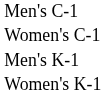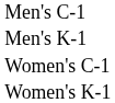 <table>
 <tr>
 <td>Men's C-1<br></td>
+<td></td>
+<td></td>
+<td></td>
+</tr>
+<tr>
+<td>Men's K-1<br></td>
 <td></td>
 <td></td>
 <td></td>
 </tr>
 <tr>
 <td>Women's C-1<br></td>
 <td></td>
 <td></td>
 <td></td>
 </tr>
 <tr>
-<td>Men's K-1<br></td>
-<td></td>
-<td></td>
-<td></td>
-</tr>
-<tr>
 <td>Women's K-1<br></td>
 <td></td>
 <td></td>
 <td></td>
 </tr>
 </table>
